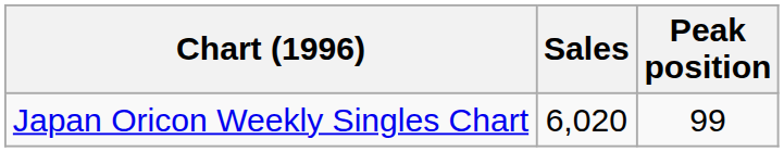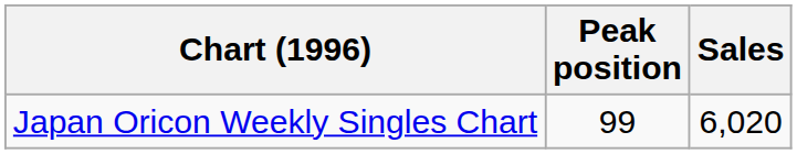 <table class="wikitable sortable">
 <tr>
 <th>Chart (1996)</th>
+<th>Peak<br>position</th>
 <th>Sales</th>
-<th>Peak<br>position</th>
 </tr>
 <tr>
 <td><a href='#'>Japan Oricon Weekly Singles Chart</a></td>
+<td align="center">99</td>
 <td align="center">6,020</td>
-<td align="center">99</td>
 </tr>
 </table>
